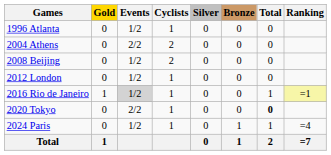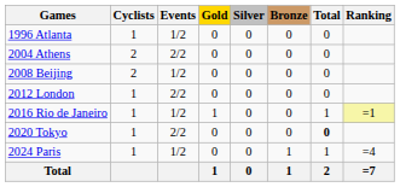 <table class="wikitable sortable" style="text-align:center">
 <tr>
 <th>Games</th>
+<th>Cyclists</th>
+<th>Events</th>
 <th style="background-color:gold;">Gold</th>
-<th>Events</th>
-<th>Cyclists</th>
 <th style="background-color:silver;">Silver</th>
 <th style="background-color:#c96;">Bronze</th>
 <th>Total</th>
 <th>Ranking</th>
 </tr>
 <tr>
 <td align=left><a href='#'>1996 Atlanta</a></td>
+<td>1</td>
+<td>1/2</td>
 <td>0</td>
-<td>1/2</td>
-<td>1</td>
 <td>0</td>
 <td>0</td>
 <td>0</td>
 <td></td>
 </tr>
 <tr>
 <td align=left><a href='#'>2004 Athens</a></td>
+<td>2</td>
+<td>2/2</td>
 <td>0</td>
-<td>2/2</td>
-<td>2</td>
 <td>0</td>
 <td>0</td>
 <td>0</td>
 <td></td>
 </tr>
 <tr>
 <td align=left><a href='#'>2008 Beijing</a></td>
+<td>2</td>
+<td>1/2</td>
 <td>0</td>
-<td>1/2</td>
-<td>2</td>
 <td>0</td>
 <td>0</td>
 <td>0</td>
 <td></td>
 </tr>
 <tr>
 <td align=left><a href='#'>2012 London</a></td>
+<td>1</td>
+<td>2/2</td>
 <td>0</td>
-<td>1/2</td>
-<td>1</td>
 <td>0</td>
 <td>0</td>
 <td>0</td>
 <td></td>
 </tr>
 <tr>
 <td align=left><a href='#'>2016 Rio de Janeiro</a></td>
 <td>1</td>
-<td style="background: lightgrey;">1/2</td>
+<td>1/2</td>
 <td>1</td>
 <td>0</td>
 <td>0</td>
 <td>1</td>
 <td bgcolor=F7F6A8>=1</td>
 </tr>
 <tr>
 <td align=left><a href='#'>2020 Tokyo</a></td>
+<td>1</td>
+<td>2/2</td>
 <td>0</td>
-<td>2/2</td>
-<td>1</td>
 <td>0</td>
 <td>0</td>
 <td><strong>0</strong></td>
 <td></td>
 </tr>
 <tr>
 <td align=left><a href='#'>2024 Paris</a></td>
+<td>1</td>
+<td>1/2</td>
 <td>0</td>
-<td>1/2</td>
-<td>1</td>
 <td>0</td>
 <td>1</td>
 <td>1</td>
 <td>=4</td>
 </tr>
 <tr>
 <th>Total</th>
-<th>1</th>
 <th></th>
 <th></th>
+<th>1</th>
 <th>0</th>
 <th>1</th>
 <th>2</th>
 <th>=7</th>
 </tr>
 </table>
